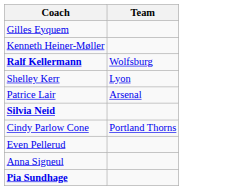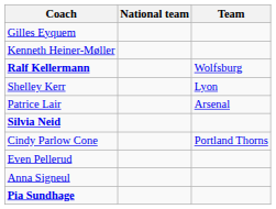 <table class="wikitable">
 <tr>
 <th>Coach</th>
+<th>National team</th>
 <th>Team</th>
 </tr>
 <tr>
 <td><a href='#'>Gilles Eyquem</a></td>
 <td></td>
+<td></td>
 </tr>
 <tr>
 <td><a href='#'>Kenneth Heiner-Møller</a></td>
 <td></td>
+<td></td>
 </tr>
 <tr>
 <td><strong><a href='#'>Ralf Kellermann</a></strong></td>
+<td></td>
 <td> <a href='#'>Wolfsburg</a></td>
 </tr>
 <tr>
 <td><a href='#'>Shelley Kerr</a></td>
+<td></td>
 <td> <a href='#'>Lyon</a></td>
 </tr>
 <tr>
 <td><a href='#'>Patrice Lair</a></td>
+<td></td>
 <td> <a href='#'>Arsenal</a></td>
 </tr>
 <tr>
 <td><strong><a href='#'>Silvia Neid</a></strong></td>
 <td></td>
+<td></td>
 </tr>
 <tr>
 <td><a href='#'>Cindy Parlow Cone</a></td>
+<td></td>
 <td> <a href='#'>Portland Thorns</a></td>
 </tr>
 <tr>
 <td><a href='#'>Even Pellerud</a></td>
 <td></td>
+<td></td>
 </tr>
 <tr>
 <td><a href='#'>Anna Signeul</a></td>
+<td></td>
 <td></td>
 </tr>
 <tr>
 <td><strong><a href='#'>Pia Sundhage</a></strong></td>
 <td></td>
+<td></td>
 </tr>
 </table>
